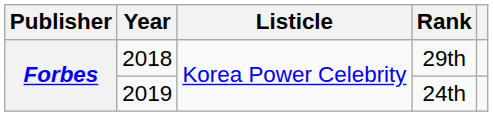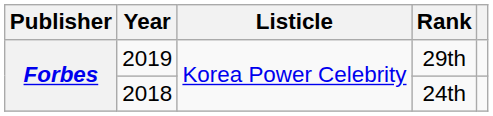 <table class="wikitable plainrowheaders sortable">
 <tr>
 <th scope="col">Publisher</th>
 <th scope="col">Year</th>
 <th scope="col">Listicle</th>
 <th scope="col">Rank</th>
 <th scope="col" class="unsortable"></th>
 </tr>
 <tr>
 <th scope="row" rowspan="2"><em><a href='#'>Forbes</a></em></th>
-<td>2018</td>
+<td>2019</td>
 <td rowspan="2"><a href='#'>Korea Power Celebrity</a></td>
 <td style="text-align:center">29th</td>
 <td style="text-align:center"></td>
 </tr>
 <tr>
-<td>2019</td>
+<td>2018</td>
 <td style="text-align:center">24th</td>
 <td style="text-align:center"></td>
 </tr>
 </table>
